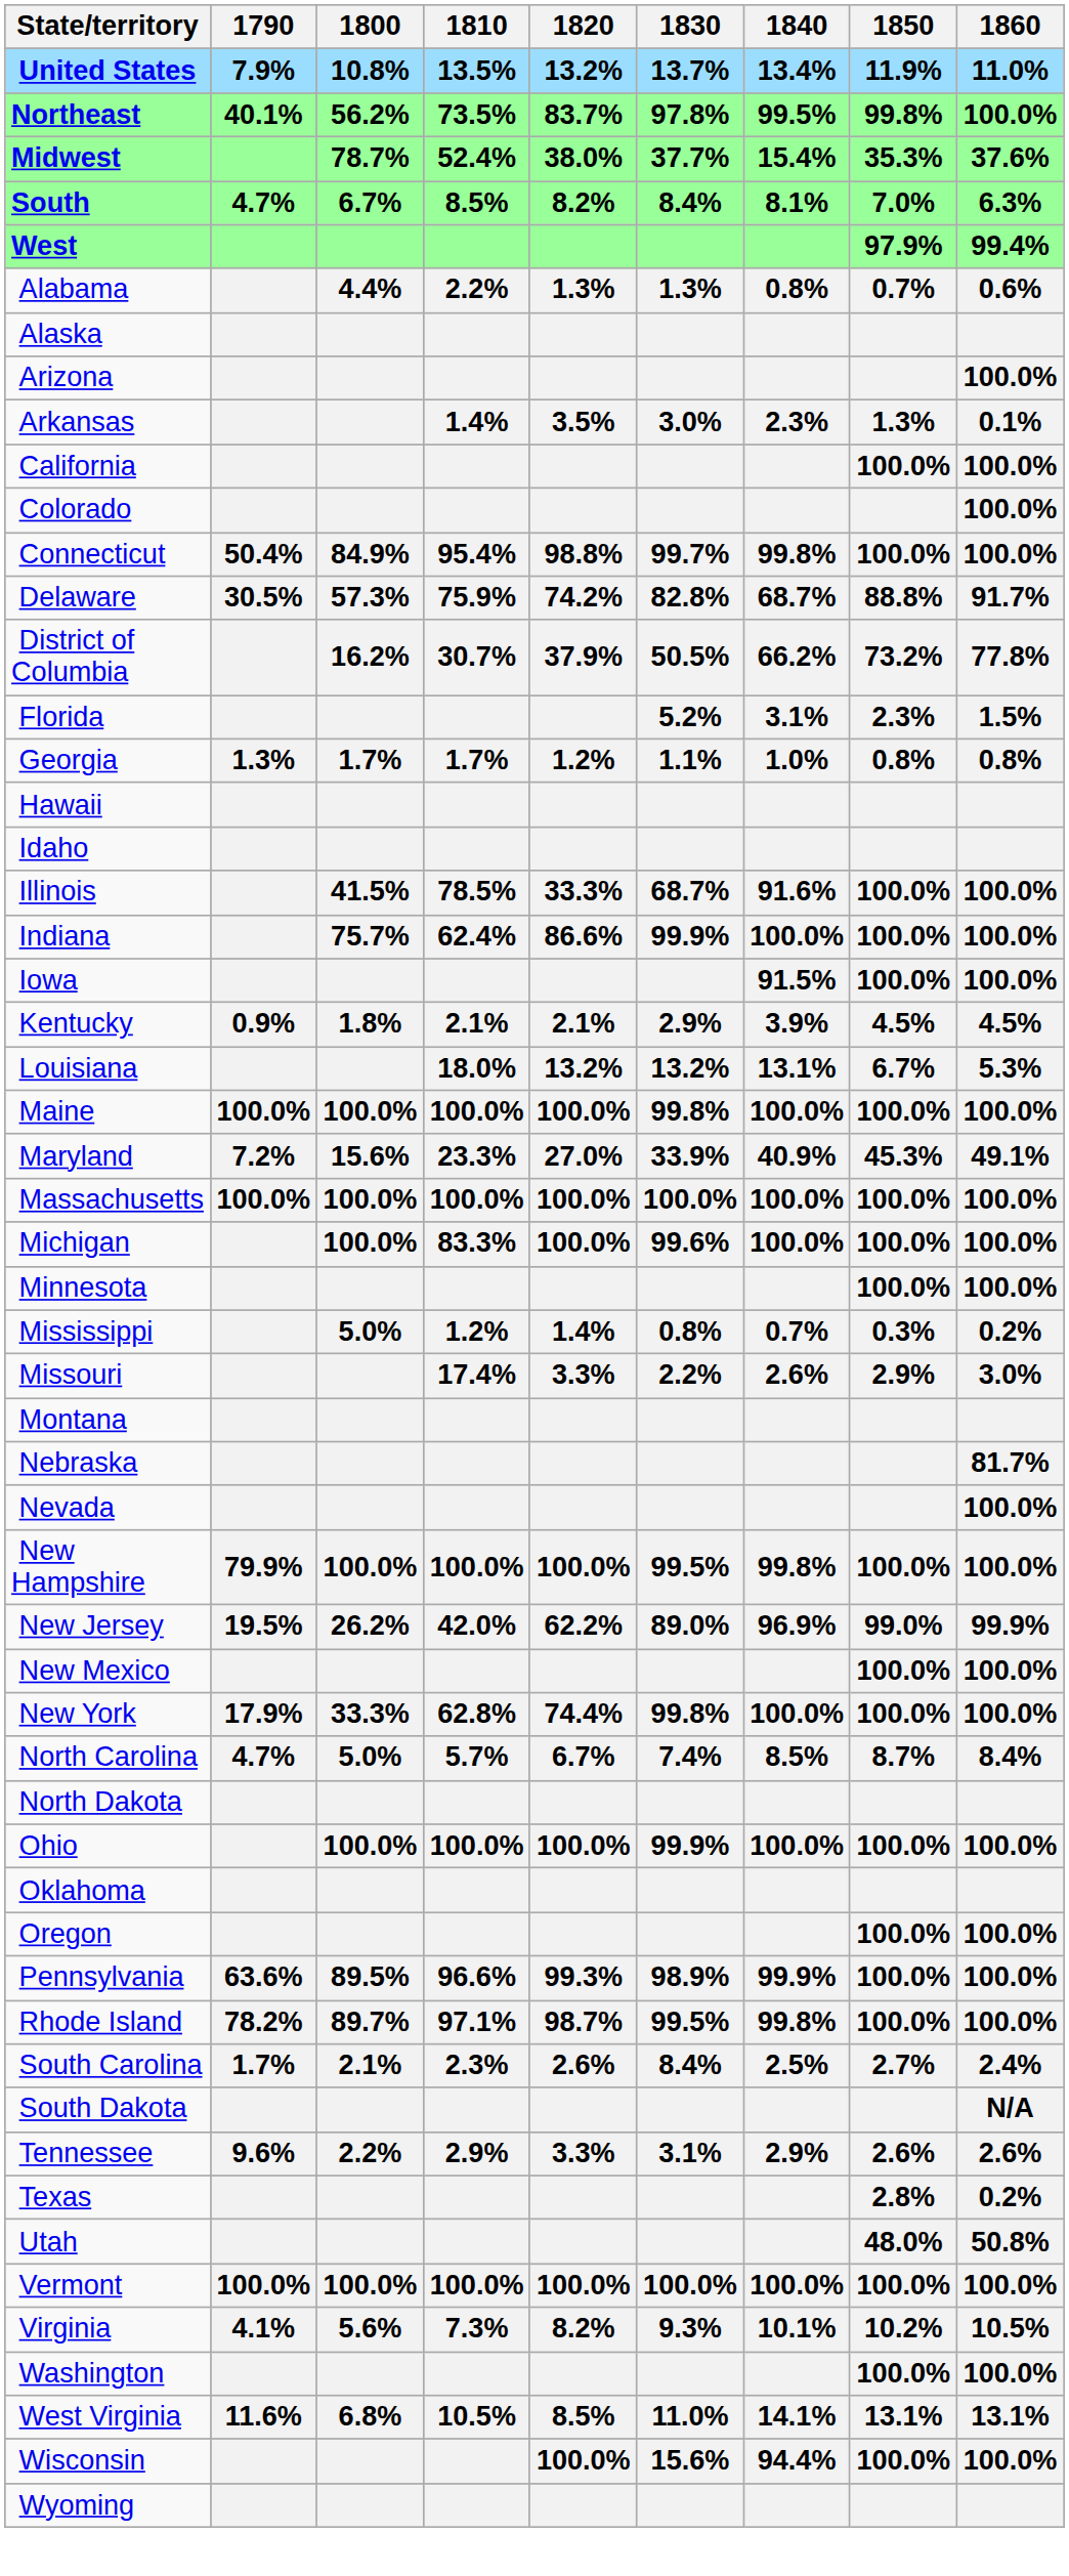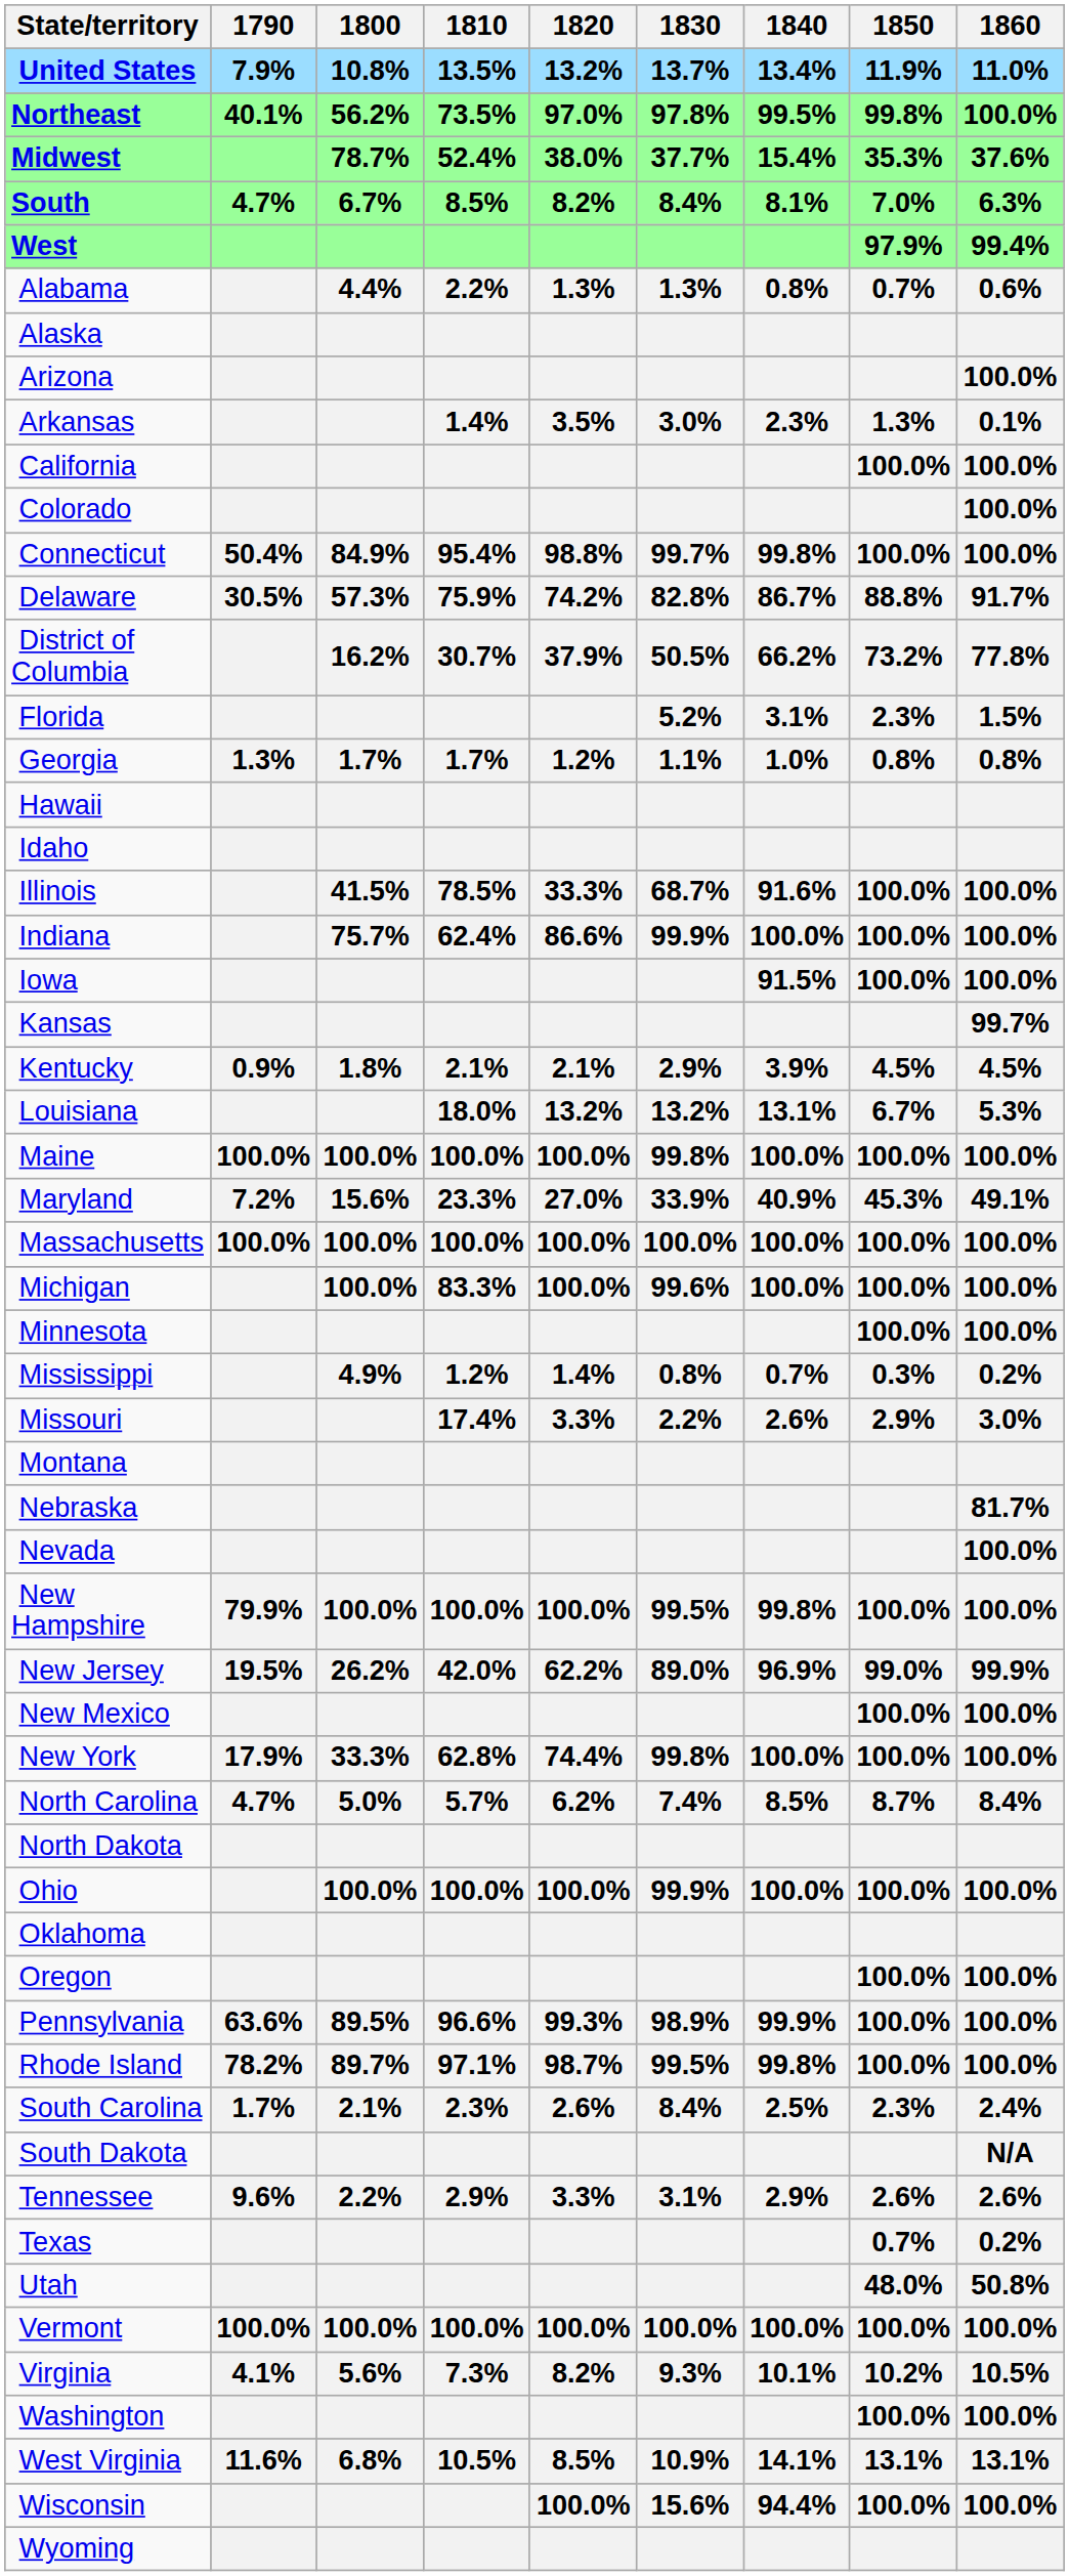 <table class="wikitable sortable">
 <tr>
 <th>State/territory</th>
 <th>1790</th>
 <th>1800</th>
 <th>1810</th>
 <th>1820</th>
 <th>1830</th>
 <th>1840</th>
 <th>1850</th>
 <th>1860</th>
 </tr>
 <tr>
 <td style="background:#9bddff;"><strong> <a href='#'>United States</a></strong></td>
 <th style="background:#9bddff;">7.9%</th>
 <th style="background:#9bddff;">10.8%</th>
 <th style="background:#9bddff;">13.5%</th>
 <th style="background:#9bddff;">13.2%</th>
 <th style="background:#9bddff;">13.7%</th>
 <th style="background:#9bddff;">13.4%</th>
 <th style="background:#9bddff;">11.9%</th>
 <th style="background:#9bddff;">11.0%</th>
 </tr>
 <tr>
 <td style="background:#9f9;"><strong><a href='#'>Northeast</a></strong></td>
 <th style="background:#9f9;">40.1%</th>
 <th style="background:#9f9;">56.2%</th>
 <th style="background:#9f9;">73.5%</th>
-<th style="background:#9f9;">83.7%</th>
+<th style="background:#9f9;">97.0%</th>
 <th style="background:#9f9;">97.8%</th>
 <th style="background:#9f9;">99.5%</th>
 <th style="background:#9f9;">99.8%</th>
 <th style="background:#9f9;">100.0%</th>
 </tr>
 <tr>
 <td style="background:#9f9;"><strong><a href='#'>Midwest</a></strong></td>
 <th style="background:#9f9;"></th>
 <th style="background:#9f9;">78.7%</th>
 <th style="background:#9f9;">52.4%</th>
 <th style="background:#9f9;">38.0%</th>
 <th style="background:#9f9;">37.7%</th>
 <th style="background:#9f9;">15.4%</th>
 <th style="background:#9f9;">35.3%</th>
 <th style="background:#9f9;">37.6%</th>
 </tr>
 <tr>
 <td style="background:#9f9;"><strong><a href='#'>South</a></strong></td>
 <th style="background:#9f9;">4.7%</th>
 <th style="background:#9f9;">6.7%</th>
 <th style="background:#9f9;">8.5%</th>
 <th style="background:#9f9;">8.2%</th>
 <th style="background:#9f9;">8.4%</th>
 <th style="background:#9f9;">8.1%</th>
 <th style="background:#9f9;">7.0%</th>
 <th style="background:#9f9;">6.3%</th>
 </tr>
 <tr>
 <td style="background:#9f9;"><strong><a href='#'>West</a></strong></td>
 <th style="background:#9f9;"></th>
 <th style="background:#9f9;"></th>
 <th style="background:#9f9;"></th>
 <th style="background:#9f9;"></th>
 <th style="background:#9f9;"></th>
 <th style="background:#9f9;"></th>
 <th style="background:#9f9;">97.9%</th>
 <th style="background:#9f9;">99.4%</th>
 </tr>
 <tr>
 <td> <a href='#'>Alabama</a></td>
 <th></th>
 <th>4.4%</th>
 <th>2.2%</th>
 <th>1.3%</th>
 <th>1.3%</th>
 <th>0.8%</th>
 <th>0.7%</th>
 <th>0.6%</th>
 </tr>
 <tr>
 <td> <a href='#'>Alaska</a></td>
 <th></th>
 <th></th>
 <th></th>
 <th></th>
 <th></th>
 <th></th>
 <th></th>
 <th></th>
 </tr>
 <tr>
 <td> <a href='#'>Arizona</a></td>
 <th></th>
 <th></th>
 <th></th>
 <th></th>
 <th></th>
 <th></th>
 <th></th>
 <th>100.0%</th>
 </tr>
 <tr>
 <td> <a href='#'>Arkansas</a></td>
 <th></th>
 <th></th>
 <th>1.4%</th>
 <th>3.5%</th>
 <th>3.0%</th>
 <th>2.3%</th>
 <th>1.3%</th>
 <th>0.1%</th>
 </tr>
 <tr>
 <td> <a href='#'>California</a></td>
 <th></th>
 <th></th>
 <th></th>
 <th></th>
 <th></th>
 <th></th>
 <th>100.0%</th>
 <th>100.0%</th>
 </tr>
 <tr>
 <td> <a href='#'>Colorado</a></td>
 <th></th>
 <th></th>
 <th></th>
 <th></th>
 <th></th>
 <th></th>
 <th></th>
 <th>100.0%</th>
 </tr>
 <tr>
 <td> <a href='#'>Connecticut</a></td>
 <th>50.4%</th>
 <th>84.9%</th>
 <th>95.4%</th>
 <th>98.8%</th>
 <th>99.7%</th>
 <th>99.8%</th>
 <th>100.0%</th>
 <th>100.0%</th>
 </tr>
 <tr>
 <td> <a href='#'>Delaware</a></td>
 <th>30.5%</th>
 <th>57.3%</th>
 <th>75.9%</th>
 <th>74.2%</th>
 <th>82.8%</th>
-<th>68.7%</th>
+<th>86.7%</th>
 <th>88.8%</th>
 <th>91.7%</th>
 </tr>
 <tr>
 <td> <a href='#'>District of Columbia</a></td>
 <th></th>
 <th>16.2%</th>
 <th>30.7%</th>
 <th>37.9%</th>
 <th>50.5%</th>
 <th>66.2%</th>
 <th>73.2%</th>
 <th>77.8%</th>
 </tr>
 <tr>
 <td> <a href='#'>Florida</a></td>
 <th></th>
 <th></th>
 <th></th>
 <th></th>
 <th>5.2%</th>
 <th>3.1%</th>
 <th>2.3%</th>
 <th>1.5%</th>
 </tr>
 <tr>
 <td> <a href='#'>Georgia</a></td>
 <th>1.3%</th>
 <th>1.7%</th>
 <th>1.7%</th>
 <th>1.2%</th>
 <th>1.1%</th>
 <th>1.0%</th>
 <th>0.8%</th>
 <th>0.8%</th>
 </tr>
 <tr>
 <td> <a href='#'>Hawaii</a></td>
 <th></th>
 <th></th>
 <th></th>
 <th></th>
 <th></th>
 <th></th>
 <th></th>
 <th></th>
 </tr>
 <tr>
 <td> <a href='#'>Idaho</a></td>
 <th></th>
 <th></th>
 <th></th>
 <th></th>
 <th></th>
 <th></th>
 <th></th>
 <th></th>
 </tr>
 <tr>
 <td> <a href='#'>Illinois</a></td>
 <th></th>
 <th>41.5%</th>
 <th>78.5%</th>
 <th>33.3%</th>
 <th>68.7%</th>
 <th>91.6%</th>
 <th>100.0%</th>
 <th>100.0%</th>
 </tr>
 <tr>
 <td> <a href='#'>Indiana</a></td>
 <th></th>
 <th>75.7%</th>
 <th>62.4%</th>
 <th>86.6%</th>
 <th>99.9%</th>
 <th>100.0%</th>
 <th>100.0%</th>
 <th>100.0%</th>
 </tr>
 <tr>
 <td> <a href='#'>Iowa</a></td>
 <th></th>
 <th></th>
 <th></th>
 <th></th>
 <th></th>
 <th>91.5%</th>
 <th>100.0%</th>
 <th>100.0%</th>
 </tr>
 <tr>
+<td> <a href='#'>Kansas</a></td>
+<th></th>
+<th></th>
+<th></th>
+<th></th>
+<th></th>
+<th></th>
+<th></th>
+<th>99.7%</th>
+</tr>
+<tr>
 <td> <a href='#'>Kentucky</a></td>
 <th>0.9%</th>
 <th>1.8%</th>
 <th>2.1%</th>
 <th>2.1%</th>
 <th>2.9%</th>
 <th>3.9%</th>
 <th>4.5%</th>
 <th>4.5%</th>
 </tr>
 <tr>
 <td> <a href='#'>Louisiana</a></td>
 <th></th>
 <th></th>
 <th>18.0%</th>
 <th>13.2%</th>
 <th>13.2%</th>
 <th>13.1%</th>
 <th>6.7%</th>
 <th>5.3%</th>
 </tr>
 <tr>
 <td> <a href='#'>Maine</a></td>
 <th>100.0%</th>
 <th>100.0%</th>
 <th>100.0%</th>
 <th>100.0%</th>
 <th>99.8%</th>
 <th>100.0%</th>
 <th>100.0%</th>
 <th>100.0%</th>
 </tr>
 <tr>
 <td> <a href='#'>Maryland</a></td>
 <th>7.2%</th>
 <th>15.6%</th>
 <th>23.3%</th>
 <th>27.0%</th>
 <th>33.9%</th>
 <th>40.9%</th>
 <th>45.3%</th>
 <th>49.1%</th>
 </tr>
 <tr>
 <td> <a href='#'>Massachusetts</a></td>
 <th>100.0%</th>
 <th>100.0%</th>
 <th>100.0%</th>
 <th>100.0%</th>
 <th>100.0%</th>
 <th>100.0%</th>
 <th>100.0%</th>
 <th>100.0%</th>
 </tr>
 <tr>
 <td> <a href='#'>Michigan</a></td>
 <th></th>
 <th>100.0%</th>
 <th>83.3%</th>
 <th>100.0%</th>
 <th>99.6%</th>
 <th>100.0%</th>
 <th>100.0%</th>
 <th>100.0%</th>
 </tr>
 <tr>
 <td> <a href='#'>Minnesota</a></td>
 <th></th>
 <th></th>
 <th></th>
 <th></th>
 <th></th>
 <th></th>
 <th>100.0%</th>
 <th>100.0%</th>
 </tr>
 <tr>
 <td> <a href='#'>Mississippi</a></td>
 <th></th>
-<th>5.0%</th>
+<th>4.9%</th>
 <th>1.2%</th>
 <th>1.4%</th>
 <th>0.8%</th>
 <th>0.7%</th>
 <th>0.3%</th>
 <th>0.2%</th>
 </tr>
 <tr>
 <td> <a href='#'>Missouri</a></td>
 <th></th>
 <th></th>
 <th>17.4%</th>
 <th>3.3%</th>
 <th>2.2%</th>
 <th>2.6%</th>
 <th>2.9%</th>
 <th>3.0%</th>
 </tr>
 <tr>
 <td> <a href='#'>Montana</a></td>
 <th></th>
 <th></th>
 <th></th>
 <th></th>
 <th></th>
 <th></th>
 <th></th>
 <th></th>
 </tr>
 <tr>
 <td> <a href='#'>Nebraska</a></td>
 <th></th>
 <th></th>
 <th></th>
 <th></th>
 <th></th>
 <th></th>
 <th></th>
 <th>81.7%</th>
 </tr>
 <tr>
 <td> <a href='#'>Nevada</a></td>
 <th></th>
 <th></th>
 <th></th>
 <th></th>
 <th></th>
 <th></th>
 <th></th>
 <th>100.0%</th>
 </tr>
 <tr>
 <td> <a href='#'>New Hampshire</a></td>
 <th>79.9%</th>
 <th>100.0%</th>
 <th>100.0%</th>
 <th>100.0%</th>
 <th>99.5%</th>
 <th>99.8%</th>
 <th>100.0%</th>
 <th>100.0%</th>
 </tr>
 <tr>
 <td> <a href='#'>New Jersey</a></td>
 <th>19.5%</th>
 <th>26.2%</th>
 <th>42.0%</th>
 <th>62.2%</th>
 <th>89.0%</th>
 <th>96.9%</th>
 <th>99.0%</th>
 <th>99.9%</th>
 </tr>
 <tr>
 <td> <a href='#'>New Mexico</a></td>
 <th></th>
 <th></th>
 <th></th>
 <th></th>
 <th></th>
 <th></th>
 <th>100.0%</th>
 <th>100.0%</th>
 </tr>
 <tr>
 <td> <a href='#'>New York</a></td>
 <th>17.9%</th>
 <th>33.3%</th>
 <th>62.8%</th>
 <th>74.4%</th>
 <th>99.8%</th>
 <th>100.0%</th>
 <th>100.0%</th>
 <th>100.0%</th>
 </tr>
 <tr>
 <td> <a href='#'>North Carolina</a></td>
 <th>4.7%</th>
 <th>5.0%</th>
 <th>5.7%</th>
-<th>6.7%</th>
+<th>6.2%</th>
 <th>7.4%</th>
 <th>8.5%</th>
 <th>8.7%</th>
 <th>8.4%</th>
 </tr>
 <tr>
 <td> <a href='#'>North Dakota</a></td>
 <th></th>
 <th></th>
 <th></th>
 <th></th>
 <th></th>
 <th></th>
 <th></th>
 <th></th>
 </tr>
 <tr>
 <td> <a href='#'>Ohio</a></td>
 <th></th>
 <th>100.0%</th>
 <th>100.0%</th>
 <th>100.0%</th>
 <th>99.9%</th>
 <th>100.0%</th>
 <th>100.0%</th>
 <th>100.0%</th>
 </tr>
 <tr>
 <td> <a href='#'>Oklahoma</a></td>
 <th></th>
 <th></th>
 <th></th>
 <th></th>
 <th></th>
 <th></th>
 <th></th>
 <th></th>
 </tr>
 <tr>
 <td> <a href='#'>Oregon</a></td>
 <th></th>
 <th></th>
 <th></th>
 <th></th>
 <th></th>
 <th></th>
 <th>100.0%</th>
 <th>100.0%</th>
 </tr>
 <tr>
 <td> <a href='#'>Pennsylvania</a></td>
 <th>63.6%</th>
 <th>89.5%</th>
 <th>96.6%</th>
 <th>99.3%</th>
 <th>98.9%</th>
 <th>99.9%</th>
 <th>100.0%</th>
 <th>100.0%</th>
 </tr>
 <tr>
 <td> <a href='#'>Rhode Island</a></td>
 <th>78.2%</th>
 <th>89.7%</th>
 <th>97.1%</th>
 <th>98.7%</th>
 <th>99.5%</th>
 <th>99.8%</th>
 <th>100.0%</th>
 <th>100.0%</th>
 </tr>
 <tr>
 <td> <a href='#'>South Carolina</a></td>
 <th>1.7%</th>
 <th>2.1%</th>
 <th>2.3%</th>
 <th>2.6%</th>
 <th>8.4%</th>
 <th>2.5%</th>
-<th>2.7%</th>
+<th>2.3%</th>
 <th>2.4%</th>
 </tr>
 <tr>
 <td> <a href='#'>South Dakota</a></td>
 <th></th>
 <th></th>
 <th></th>
 <th></th>
 <th></th>
 <th></th>
 <th></th>
 <th>N/A</th>
 </tr>
 <tr>
 <td> <a href='#'>Tennessee</a></td>
 <th>9.6%</th>
 <th>2.2%</th>
 <th>2.9%</th>
 <th>3.3%</th>
 <th>3.1%</th>
 <th>2.9%</th>
 <th>2.6%</th>
 <th>2.6%</th>
 </tr>
 <tr>
 <td> <a href='#'>Texas</a></td>
 <th></th>
 <th></th>
 <th></th>
 <th></th>
 <th></th>
 <th></th>
-<th>2.8%</th>
+<th>0.7%</th>
 <th>0.2%</th>
 </tr>
 <tr>
 <td> <a href='#'>Utah</a></td>
 <th></th>
 <th></th>
 <th></th>
 <th></th>
 <th></th>
 <th></th>
 <th>48.0%</th>
 <th>50.8%</th>
 </tr>
 <tr>
 <td> <a href='#'>Vermont</a></td>
 <th>100.0%</th>
 <th>100.0%</th>
 <th>100.0%</th>
 <th>100.0%</th>
 <th>100.0%</th>
 <th>100.0%</th>
 <th>100.0%</th>
 <th>100.0%</th>
 </tr>
 <tr>
 <td> <a href='#'>Virginia</a></td>
 <th>4.1%</th>
 <th>5.6%</th>
 <th>7.3%</th>
 <th>8.2%</th>
 <th>9.3%</th>
 <th>10.1%</th>
 <th>10.2%</th>
 <th>10.5%</th>
 </tr>
 <tr>
 <td> <a href='#'>Washington</a></td>
 <th></th>
 <th></th>
 <th></th>
 <th></th>
 <th></th>
 <th></th>
 <th>100.0%</th>
 <th>100.0%</th>
 </tr>
 <tr>
 <td> <a href='#'>West Virginia</a></td>
 <th>11.6%</th>
 <th>6.8%</th>
 <th>10.5%</th>
 <th>8.5%</th>
-<th>11.0%</th>
+<th>10.9%</th>
 <th>14.1%</th>
 <th>13.1%</th>
 <th>13.1%</th>
 </tr>
 <tr>
 <td> <a href='#'>Wisconsin</a></td>
 <th></th>
 <th></th>
 <th></th>
 <th>100.0%</th>
 <th>15.6%</th>
 <th>94.4%</th>
 <th>100.0%</th>
 <th>100.0%</th>
 </tr>
 <tr>
 <td> <a href='#'>Wyoming</a></td>
 <th></th>
 <th></th>
 <th></th>
 <th></th>
 <th></th>
 <th></th>
 <th></th>
 <th></th>
 </tr>
 </table>
